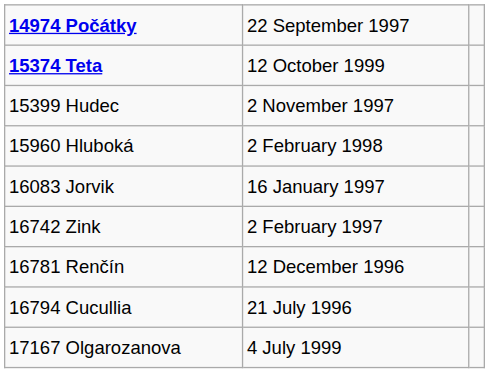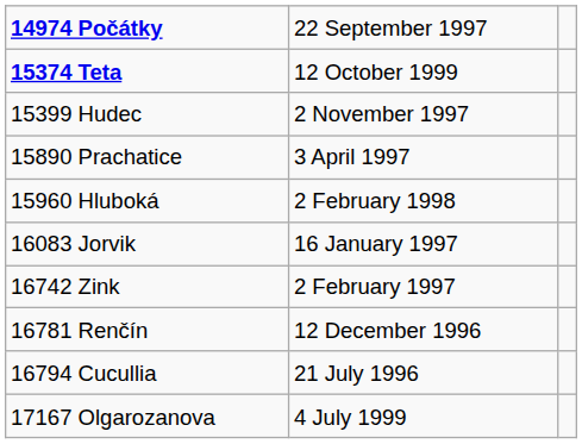 <table class="wikitable" style="font-size: 89%; float: left; width: 26em; margin-right: 1em; height: 280px">
 <tr>
 <td><strong><a href='#'>14974 Počátky</a></strong></td>
 <td>22 September 1997</td>
 <td></td>
 </tr>
 <tr>
 <td><strong><a href='#'>15374 Teta</a></strong></td>
 <td>12 October 1999</td>
 <td> </td>
 </tr>
 <tr>
 <td>15399 Hudec</td>
 <td>2 November 1997</td>
+<td> </td>
+</tr>
+<tr>
+<td>15890 Prachatice</td>
+<td>3 April 1997</td>
 <td> </td>
 </tr>
 <tr>
 <td>15960 Hluboká</td>
 <td>2 February 1998</td>
 <td> </td>
 </tr>
 <tr>
 <td>16083 Jorvik</td>
 <td>16 January 1997</td>
 <td> </td>
 </tr>
 <tr>
 <td>16742 Zink</td>
 <td>2 February 1997</td>
 <td> </td>
 </tr>
 <tr>
 <td>16781 Renčín</td>
 <td>12 December 1996</td>
 <td> </td>
 </tr>
 <tr>
 <td>16794 Cucullia</td>
 <td>21 July 1996</td>
 <td> </td>
 </tr>
 <tr>
 <td>17167 Olgarozanova</td>
 <td>4 July 1999</td>
 <td> </td>
 </tr>
 </table>
